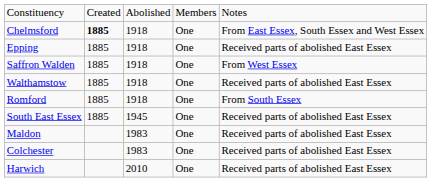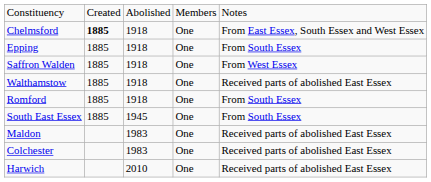 <table class="wikitable">
 <tr>
 <td>Constituency</td>
 <td>Created</td>
 <td>Abolished</td>
 <td>Members</td>
 <td>Notes</td>
 </tr>
 <tr>
 <td><a href='#'>Chelmsford</a></td>
 <td><strong>1885</strong></td>
 <td>1918</td>
 <td>One</td>
 <td>From <a href='#'>East Essex</a>, South Essex and West Essex</td>
 </tr>
 <tr>
 <td><a href='#'>Epping</a></td>
 <td>1885</td>
 <td>1918</td>
 <td>One</td>
-<td>Received parts of abolished East Essex</td>
+<td>From <a href='#'>South Essex</a></td>
 </tr>
 <tr>
 <td><a href='#'>Saffron Walden</a></td>
 <td>1885</td>
 <td>1918</td>
 <td>One</td>
 <td>From <a href='#'>West Essex</a></td>
 </tr>
 <tr>
 <td><a href='#'>Walthamstow</a></td>
 <td>1885</td>
 <td>1918</td>
 <td>One</td>
 <td>Received parts of abolished East Essex</td>
 </tr>
 <tr>
 <td><a href='#'>Romford</a></td>
 <td>1885</td>
 <td>1918</td>
 <td>One</td>
 <td>From <a href='#'>South Essex</a></td>
 </tr>
 <tr>
 <td><a href='#'>South East Essex</a></td>
 <td>1885</td>
 <td>1945</td>
 <td>One</td>
-<td>Received parts of abolished East Essex</td>
+<td>From <a href='#'>South Essex</a></td>
 </tr>
 <tr>
 <td><a href='#'>Maldon</a></td>
 <td></td>
 <td>1983</td>
 <td>One</td>
 <td>Received parts of abolished East Essex</td>
 </tr>
 <tr>
 <td><a href='#'>Colchester</a></td>
 <td></td>
 <td>1983</td>
 <td>One</td>
 <td>Received parts of abolished East Essex</td>
 </tr>
 <tr>
 <td><a href='#'>Harwich</a></td>
 <td></td>
 <td>2010</td>
 <td>One</td>
 <td>Received parts of abolished East Essex</td>
 </tr>
 </table>
